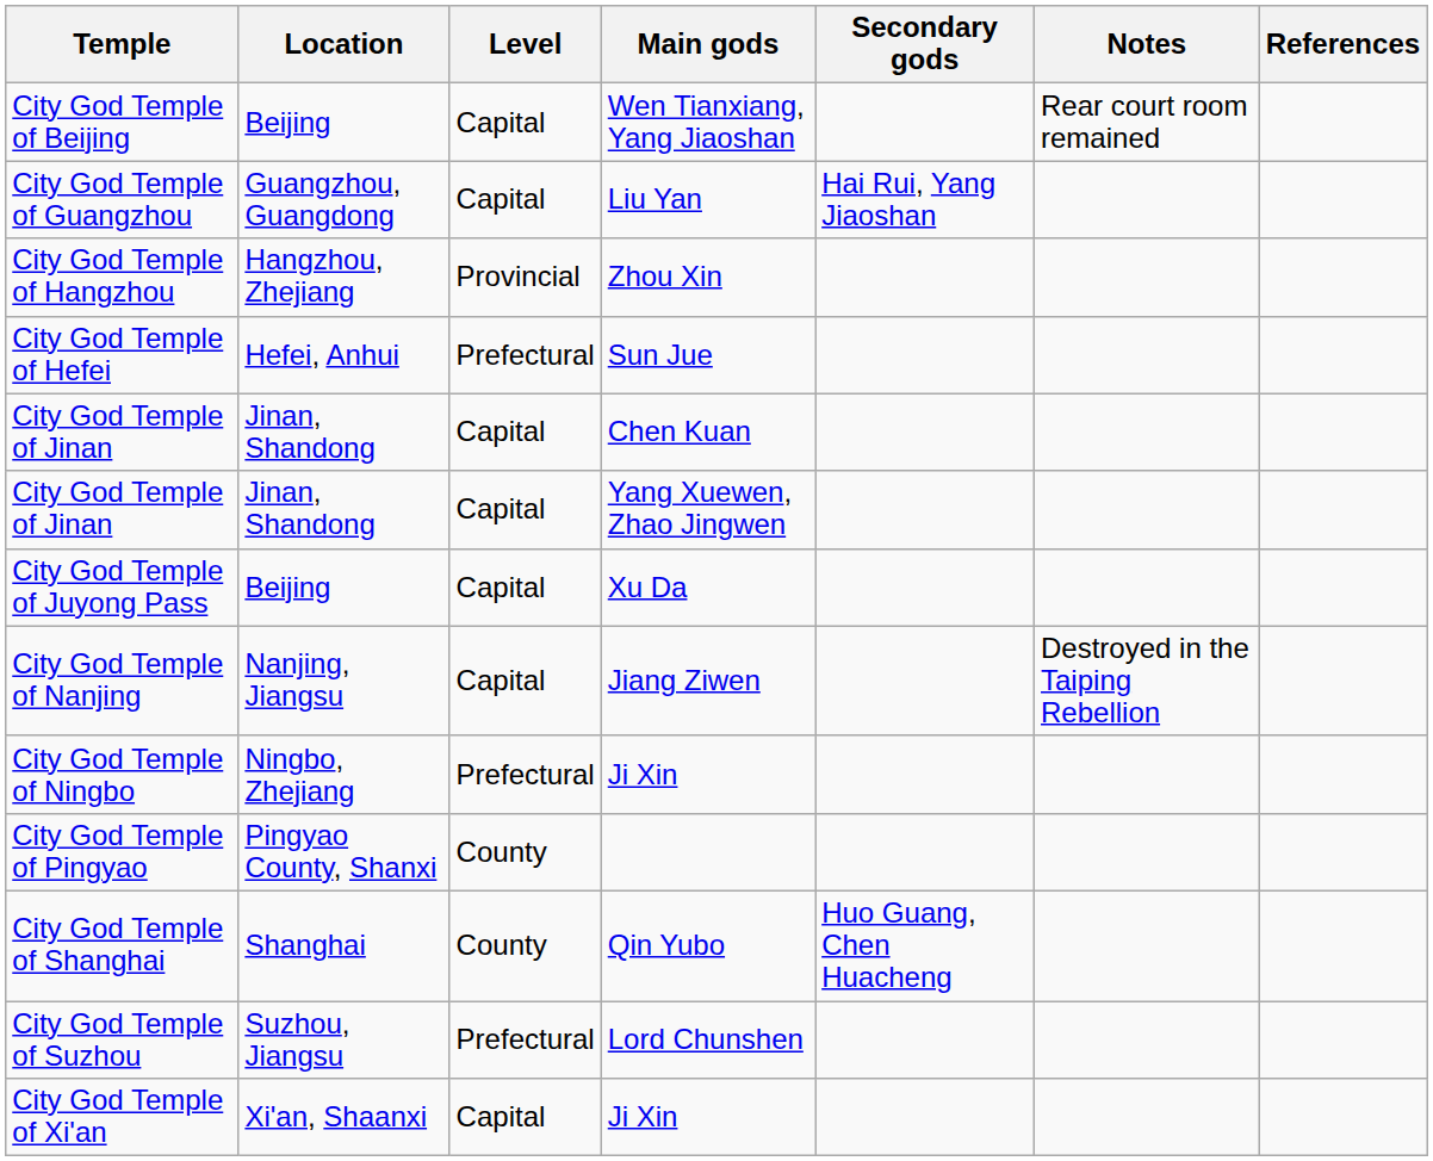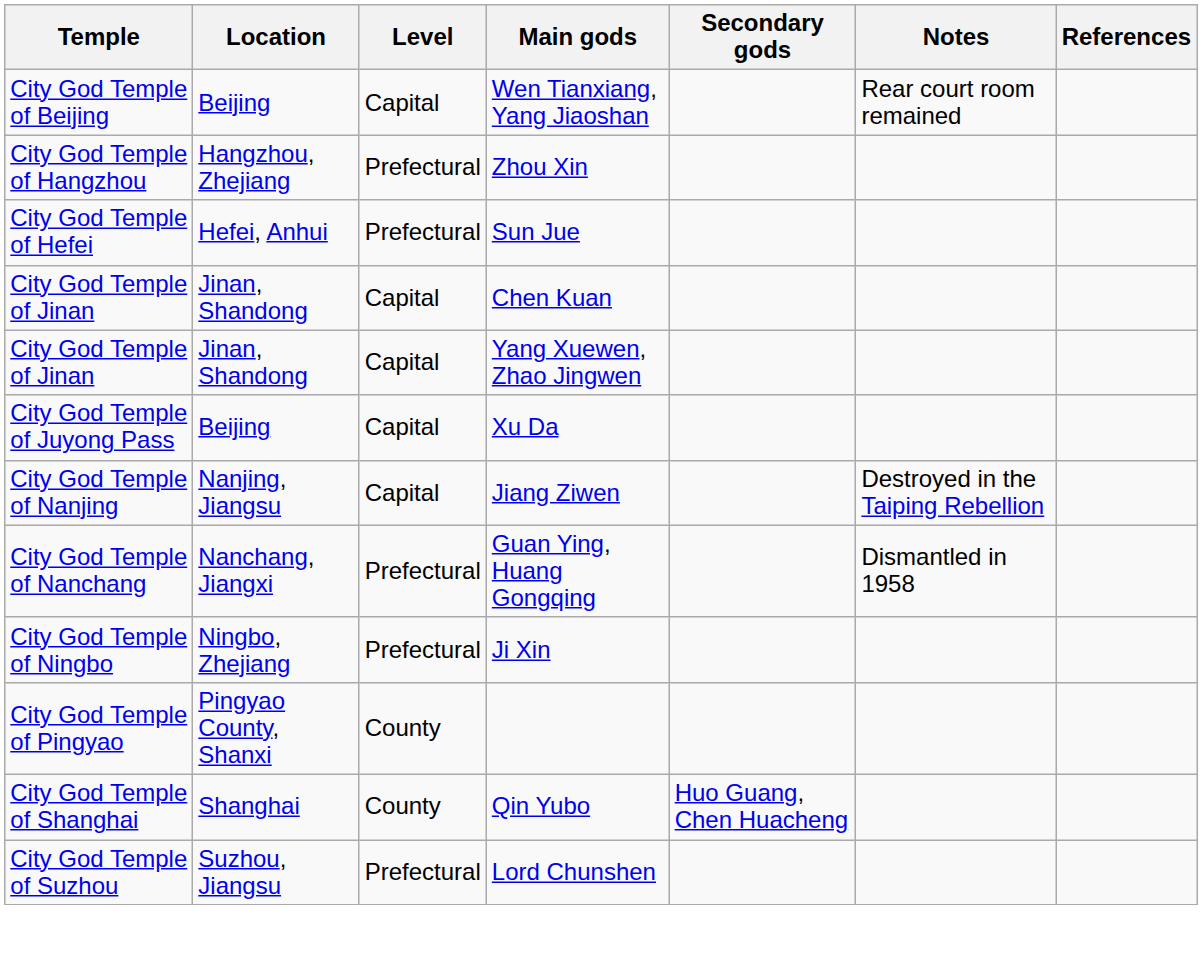 <table class="wikitable sortable" style="width:90%;">
 <tr>
 <th>Temple</th>
 <th>Location</th>
 <th>Level</th>
 <th>Main gods</th>
 <th>Secondary gods</th>
 <th>Notes</th>
 <th>References</th>
 </tr>
 <tr>
 <td><a href='#'>City God Temple of Beijing</a></td>
 <td><a href='#'>Beijing</a></td>
 <td>Capital</td>
 <td><a href='#'>Wen Tianxiang</a>, <a href='#'>Yang Jiaoshan</a></td>
 <td></td>
 <td>Rear court room remained</td>
 <td></td>
 </tr>
 <tr>
-<td><a href='#'>City God Temple of Guangzhou</a></td>
-<td><a href='#'>Guangzhou</a>, <a href='#'>Guangdong</a></td>
-<td>Capital</td>
-<td><a href='#'>Liu Yan</a></td>
-<td><a href='#'>Hai Rui</a>, <a href='#'>Yang Jiaoshan</a></td>
-<td></td>
-<td></td>
-</tr>
-<tr>
 <td><a href='#'>City God Temple of Hangzhou</a></td>
 <td><a href='#'>Hangzhou</a>, <a href='#'>Zhejiang</a></td>
-<td>Provincial</td>
+<td>Prefectural</td>
 <td><a href='#'>Zhou Xin</a></td>
 <td></td>
 <td></td>
 <td></td>
 </tr>
 <tr>
 <td><a href='#'>City God Temple of Hefei</a></td>
 <td><a href='#'>Hefei</a>, <a href='#'>Anhui</a></td>
 <td>Prefectural</td>
 <td><a href='#'>Sun Jue</a></td>
 <td></td>
 <td></td>
 <td></td>
 </tr>
 <tr>
 <td><a href='#'>City God Temple of Jinan</a></td>
 <td><a href='#'>Jinan</a>, <a href='#'>Shandong</a></td>
 <td>Capital</td>
 <td><a href='#'>Chen Kuan</a></td>
 <td></td>
 <td></td>
 <td></td>
 </tr>
 <tr>
 <td><a href='#'>City God Temple of Jinan</a></td>
 <td><a href='#'>Jinan</a>, <a href='#'>Shandong</a></td>
 <td>Capital</td>
 <td><a href='#'>Yang Xuewen</a>, <a href='#'>Zhao Jingwen</a></td>
 <td></td>
 <td></td>
 <td></td>
 </tr>
 <tr>
 <td><a href='#'>City God Temple of Juyong Pass</a></td>
 <td><a href='#'>Beijing</a></td>
 <td>Capital</td>
 <td><a href='#'>Xu Da</a></td>
 <td></td>
 <td></td>
 <td></td>
 </tr>
 <tr>
 <td><a href='#'>City God Temple of Nanjing</a></td>
 <td><a href='#'>Nanjing</a>, <a href='#'>Jiangsu</a></td>
 <td>Capital</td>
 <td><a href='#'>Jiang Ziwen</a></td>
 <td></td>
 <td>Destroyed in the <a href='#'>Taiping Rebellion</a></td>
 <td></td>
 </tr>
 <tr>
+<td><a href='#'>City God Temple of Nanchang</a></td>
+<td><a href='#'>Nanchang</a>, <a href='#'>Jiangxi</a></td>
+<td>Prefectural</td>
+<td><a href='#'>Guan Ying</a>, <a href='#'>Huang Gongqing</a></td>
+<td></td>
+<td>Dismantled in 1958</td>
+<td></td>
+</tr>
+<tr>
 <td><a href='#'>City God Temple of Ningbo</a></td>
 <td><a href='#'>Ningbo</a>, <a href='#'>Zhejiang</a></td>
 <td>Prefectural</td>
 <td><a href='#'>Ji Xin</a></td>
 <td></td>
 <td></td>
 <td></td>
 </tr>
 <tr>
 <td><a href='#'>City God Temple of Pingyao</a></td>
 <td><a href='#'>Pingyao County</a>, <a href='#'>Shanxi</a></td>
 <td>County</td>
 <td></td>
 <td></td>
 <td></td>
 <td></td>
 </tr>
 <tr>
 <td><a href='#'>City God Temple of Shanghai</a></td>
 <td><a href='#'>Shanghai</a></td>
 <td>County</td>
 <td><a href='#'>Qin Yubo</a></td>
 <td><a href='#'>Huo Guang</a>, <a href='#'>Chen Huacheng</a></td>
 <td></td>
 <td></td>
 </tr>
 <tr>
 <td><a href='#'>City God Temple of Suzhou</a></td>
 <td><a href='#'>Suzhou</a>, <a href='#'>Jiangsu</a></td>
 <td>Prefectural</td>
 <td><a href='#'>Lord Chunshen</a></td>
 <td></td>
 <td></td>
 <td></td>
 </tr>
-<tr>
-<td><a href='#'>City God Temple of Xi'an</a></td>
-<td><a href='#'>Xi'an</a>, <a href='#'>Shaanxi</a></td>
-<td>Capital</td>
-<td><a href='#'>Ji Xin</a></td>
-<td></td>
-<td></td>
-<td></td>
-</tr>
 </table>
